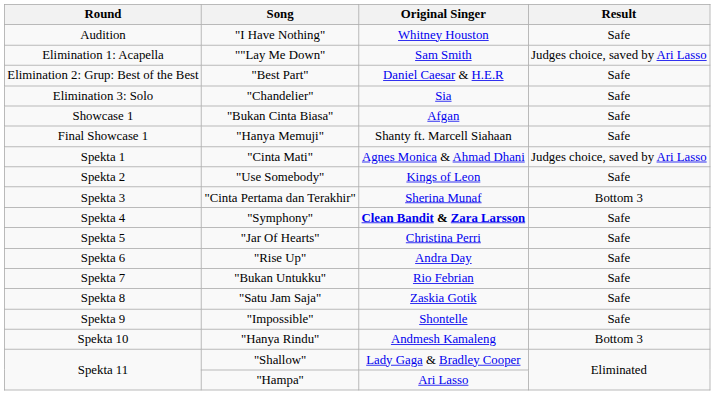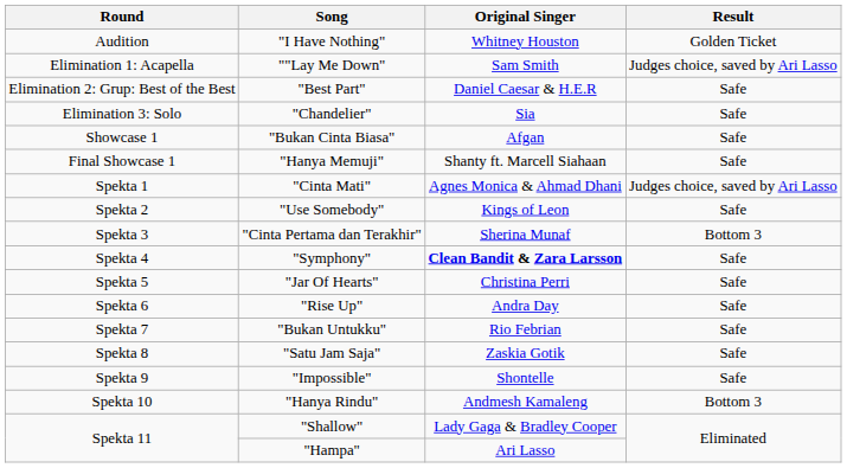 <table class="wikitable" style="text-align:center;">
 <tr>
 <th scope="col">Round</th>
 <th scope="col">Song</th>
 <th scope="col">Original Singer</th>
 <th scope="col">Result</th>
 </tr>
 <tr>
 <td>Audition</td>
 <td>"I Have Nothing"</td>
 <td><a href='#'>Whitney Houston</a></td>
-<td>Safe</td>
+<td>Golden Ticket</td>
 </tr>
 <tr>
 <td>Elimination 1: Acapella</td>
 <td>""Lay Me Down"</td>
 <td><a href='#'>Sam Smith</a></td>
 <td>Judges choice, saved by <a href='#'>Ari Lasso</a></td>
 </tr>
 <tr>
 <td>Elimination 2: Grup: Best of the Best</td>
 <td>"Best Part"</td>
 <td><a href='#'>Daniel Caesar</a> & <a href='#'>H.E.R</a></td>
 <td>Safe</td>
 </tr>
 <tr>
 <td>Elimination 3: Solo</td>
 <td>"Chandelier"</td>
 <td><a href='#'>Sia</a></td>
 <td>Safe</td>
 </tr>
 <tr>
 <td>Showcase 1</td>
 <td>"Bukan Cinta Biasa"</td>
 <td><a href='#'>Afgan</a></td>
 <td>Safe</td>
 </tr>
 <tr>
 <td>Final Showcase 1</td>
 <td>"Hanya Memuji"</td>
 <td>Shanty ft. Marcell Siahaan</td>
 <td>Safe</td>
 </tr>
 <tr>
 <td>Spekta 1</td>
 <td>"Cinta Mati"</td>
 <td><a href='#'>Agnes Monica</a> & <a href='#'>Ahmad Dhani</a></td>
 <td>Judges choice, saved by <a href='#'>Ari Lasso</a></td>
 </tr>
 <tr>
 <td>Spekta 2</td>
 <td>"Use Somebody"</td>
 <td><a href='#'>Kings of Leon</a></td>
 <td>Safe</td>
 </tr>
 <tr>
 <td>Spekta 3</td>
 <td>"Cinta Pertama dan Terakhir"</td>
 <td><a href='#'>Sherina Munaf</a></td>
 <td>Bottom 3</td>
 </tr>
 <tr>
 <td>Spekta 4</td>
 <td>"Symphony"</td>
 <td><strong><a href='#'>Clean Bandit</a> & <a href='#'>Zara Larsson</a></strong></td>
 <td>Safe</td>
 </tr>
 <tr>
 <td>Spekta 5</td>
 <td>"Jar Of Hearts"</td>
 <td><a href='#'>Christina Perri</a></td>
 <td>Safe</td>
 </tr>
 <tr>
 <td>Spekta 6</td>
 <td>"Rise Up"</td>
 <td><a href='#'>Andra Day</a></td>
 <td>Safe</td>
 </tr>
 <tr>
 <td>Spekta 7</td>
 <td>"Bukan Untukku"</td>
 <td><a href='#'>Rio Febrian</a></td>
 <td>Safe</td>
 </tr>
 <tr>
 <td>Spekta 8</td>
 <td>"Satu Jam Saja"</td>
 <td><a href='#'>Zaskia Gotik</a></td>
 <td>Safe</td>
 </tr>
 <tr>
 <td>Spekta 9</td>
 <td>"Impossible"</td>
 <td><a href='#'>Shontelle</a></td>
 <td>Safe</td>
 </tr>
 <tr>
 <td>Spekta 10</td>
 <td>"Hanya Rindu"</td>
 <td><a href='#'>Andmesh Kamaleng</a></td>
 <td>Bottom 3</td>
 </tr>
 <tr>
 <td rowspan ='2'>Spekta 11</td>
 <td>"Shallow"</td>
 <td><a href='#'>Lady Gaga</a> & <a href='#'>Bradley Cooper</a></td>
 <td rowspan ='2'>Eliminated</td>
 </tr>
 <tr>
 <td>"Hampa"</td>
 <td><a href='#'>Ari Lasso</a></td>
 </tr>
 </table>
